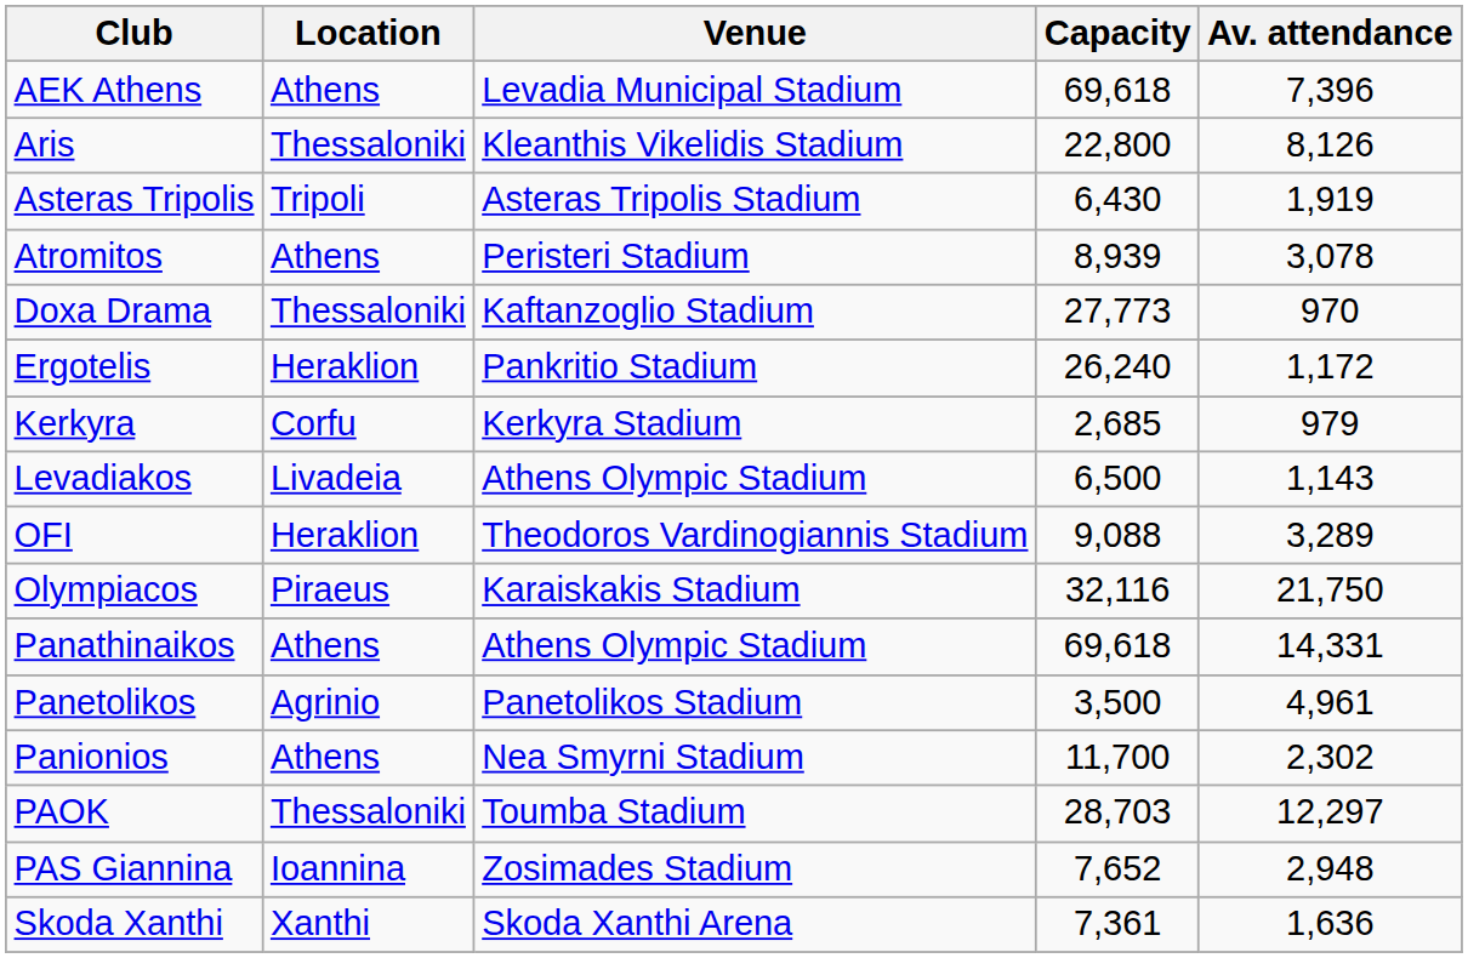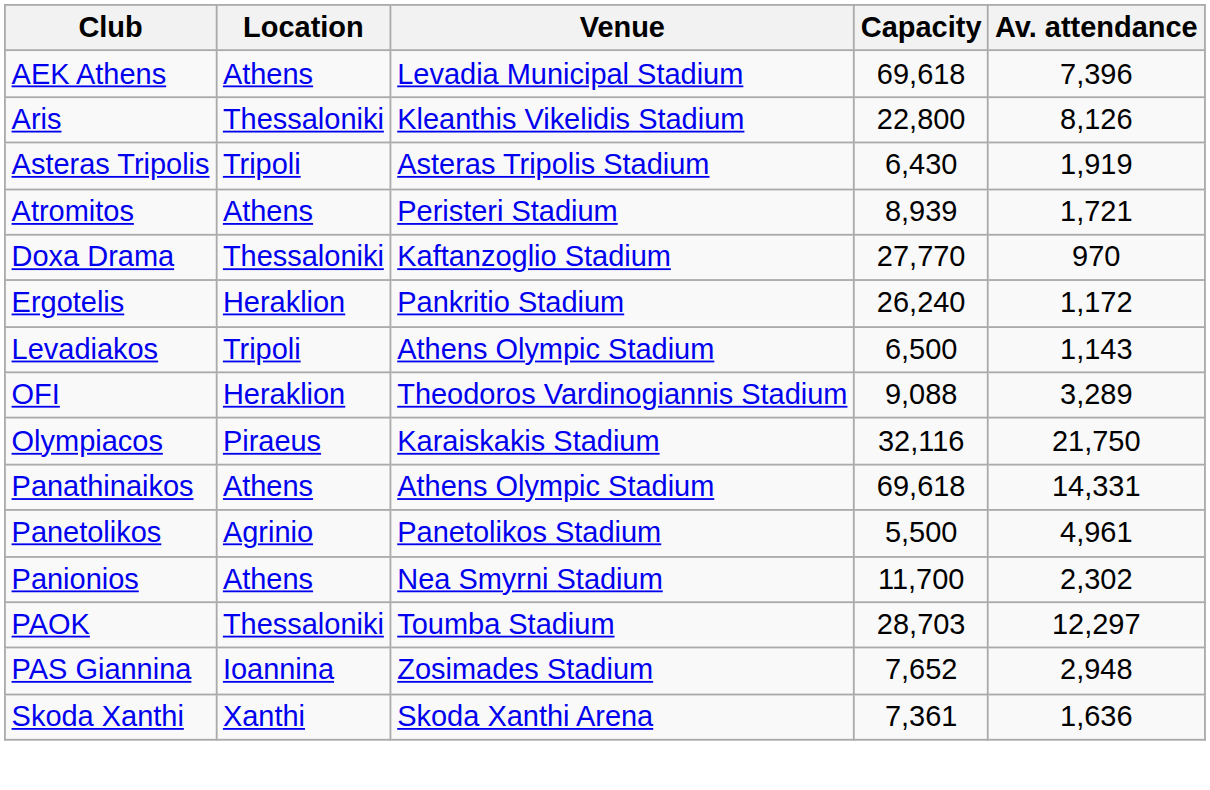 <table class="wikitable sortable">
 <tr>
 <th>Club</th>
 <th>Location</th>
 <th>Venue</th>
 <th>Capacity</th>
 <th>Av. attendance</th>
 </tr>
 <tr>
 <td><a href='#'>AEK Athens</a></td>
 <td><a href='#'>Athens</a></td>
 <td><a href='#'>Levadia Municipal Stadium</a></td>
 <td style="text-align:center;">69,618</td>
 <td style="text-align:center;">7,396</td>
 </tr>
 <tr>
 <td><a href='#'>Aris</a></td>
 <td><a href='#'>Thessaloniki</a></td>
 <td><a href='#'>Kleanthis Vikelidis Stadium</a></td>
 <td style="text-align:center;">22,800</td>
 <td style="text-align:center;">8,126</td>
 </tr>
 <tr>
 <td><a href='#'>Asteras Tripolis</a></td>
 <td><a href='#'>Tripoli</a></td>
 <td><a href='#'>Asteras Tripolis Stadium</a></td>
 <td style="text-align:center;">6,430</td>
 <td style="text-align:center;">1,919</td>
 </tr>
 <tr>
 <td><a href='#'>Atromitos</a></td>
 <td><a href='#'>Athens</a></td>
 <td><a href='#'>Peristeri Stadium</a></td>
 <td style="text-align:center;">8,939</td>
-<td style="text-align:center;">3,078</td>
+<td style="text-align:center;">1,721</td>
 </tr>
 <tr>
 <td><a href='#'>Doxa Drama</a></td>
 <td><a href='#'>Thessaloniki</a></td>
 <td><a href='#'>Kaftanzoglio Stadium</a></td>
-<td style="text-align:center;">27,773</td>
+<td style="text-align:center;">27,770</td>
 <td style="text-align:center;">970</td>
 </tr>
 <tr>
 <td><a href='#'>Ergotelis</a></td>
 <td><a href='#'>Heraklion</a></td>
 <td><a href='#'>Pankritio Stadium</a></td>
 <td style="text-align:center;">26,240</td>
 <td style="text-align:center;">1,172</td>
 </tr>
 <tr>
-<td><a href='#'>Kerkyra</a></td>
-<td><a href='#'>Corfu</a></td>
-<td><a href='#'>Kerkyra Stadium</a></td>
-<td style="text-align:center;">2,685</td>
-<td style="text-align:center;">979</td>
-</tr>
-<tr>
 <td><a href='#'>Levadiakos</a></td>
-<td><a href='#'>Livadeia</a></td>
+<td><a href='#'>Tripoli</a></td>
 <td><a href='#'>Athens Olympic Stadium</a></td>
 <td style="text-align:center;">6,500</td>
 <td style="text-align:center;">1,143</td>
 </tr>
 <tr>
 <td><a href='#'>OFI</a></td>
 <td><a href='#'>Heraklion</a></td>
 <td><a href='#'>Theodoros Vardinogiannis Stadium</a></td>
 <td style="text-align:center;">9,088</td>
 <td style="text-align:center;">3,289</td>
 </tr>
 <tr>
 <td><a href='#'>Olympiacos</a></td>
 <td><a href='#'>Piraeus</a></td>
 <td><a href='#'>Karaiskakis Stadium</a></td>
 <td style="text-align:center;">32,116</td>
 <td style="text-align:center;">21,750</td>
 </tr>
 <tr>
 <td><a href='#'>Panathinaikos</a></td>
 <td><a href='#'>Athens</a></td>
 <td><a href='#'>Athens Olympic Stadium</a></td>
 <td style="text-align:center;">69,618</td>
 <td style="text-align:center;">14,331</td>
 </tr>
 <tr>
 <td><a href='#'>Panetolikos</a></td>
 <td><a href='#'>Agrinio</a></td>
 <td><a href='#'>Panetolikos Stadium</a></td>
-<td style="text-align:center;">3,500</td>
+<td style="text-align:center;">5,500</td>
 <td style="text-align:center;">4,961</td>
 </tr>
 <tr>
 <td><a href='#'>Panionios</a></td>
 <td><a href='#'>Athens</a></td>
 <td><a href='#'>Nea Smyrni Stadium</a></td>
 <td style="text-align:center;">11,700</td>
 <td style="text-align:center;">2,302</td>
 </tr>
 <tr>
 <td><a href='#'>PAOK</a></td>
 <td><a href='#'>Thessaloniki</a></td>
 <td><a href='#'>Toumba Stadium</a></td>
 <td style="text-align:center;">28,703</td>
 <td style="text-align:center;">12,297</td>
 </tr>
 <tr>
 <td><a href='#'>PAS Giannina</a></td>
 <td><a href='#'>Ioannina</a></td>
 <td><a href='#'>Zosimades Stadium</a></td>
 <td style="text-align:center;">7,652</td>
 <td style="text-align:center;">2,948</td>
 </tr>
 <tr>
 <td><a href='#'>Skoda Xanthi</a></td>
 <td><a href='#'>Xanthi</a></td>
 <td><a href='#'>Skoda Xanthi Arena</a></td>
 <td style="text-align:center;">7,361</td>
 <td style="text-align:center;">1,636</td>
 </tr>
 </table>
